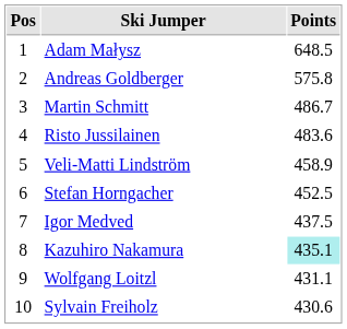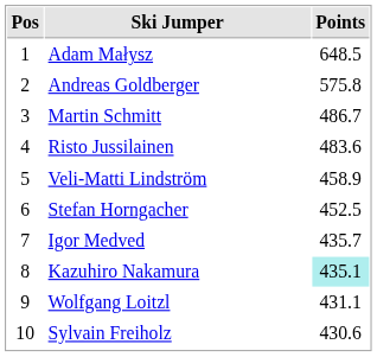 <table cellspacing="1" cellpadding="3" style="border:1px solid #AAAAAA;font-size:90%">
 <tr bgcolor="#E4E4E4">
 <th style="border-bottom:1px solid #AAAAAA" width=10>Pos</th>
 <th style="border-bottom:1px solid #AAAAAA" width=200>Ski Jumper</th>
 <th style="border-bottom:1px solid #AAAAAA" width=20>Points</th>
 </tr>
 <tr align="center">
 <td>1</td>
 <td align="left"> <a href='#'>Adam Małysz</a></td>
 <td>648.5</td>
 </tr>
 <tr align="center">
 <td>2</td>
 <td align="left"> <a href='#'>Andreas Goldberger</a></td>
 <td>575.8</td>
 </tr>
 <tr align="center">
 <td>3</td>
 <td align="left"> <a href='#'>Martin Schmitt</a></td>
 <td>486.7</td>
 </tr>
 <tr align="center">
 <td>4</td>
 <td align="left"> <a href='#'>Risto Jussilainen</a></td>
 <td>483.6</td>
 </tr>
 <tr align="center">
 <td>5</td>
 <td align="left"> <a href='#'>Veli-Matti Lindström</a></td>
 <td>458.9</td>
 </tr>
 <tr align="center">
 <td>6</td>
 <td align="left"> <a href='#'>Stefan Horngacher</a></td>
 <td>452.5</td>
 </tr>
 <tr align="center">
 <td>7</td>
 <td align="left"> <a href='#'>Igor Medved</a></td>
-<td>437.5</td>
+<td>435.7</td>
 </tr>
 <tr align="center">
 <td>8</td>
 <td align="left"> <a href='#'>Kazuhiro Nakamura</a></td>
 <td style="background: paleturquoise;">435.1</td>
 </tr>
 <tr align="center">
 <td>9</td>
 <td align="left"> <a href='#'>Wolfgang Loitzl</a></td>
 <td>431.1</td>
 </tr>
 <tr align="center">
 <td>10</td>
 <td align="left"> <a href='#'>Sylvain Freiholz</a></td>
 <td>430.6</td>
 </tr>
 </table>
